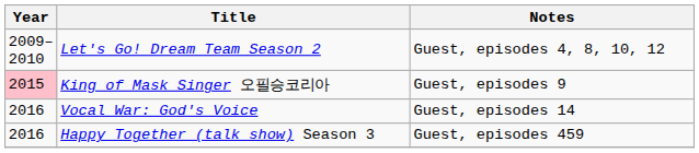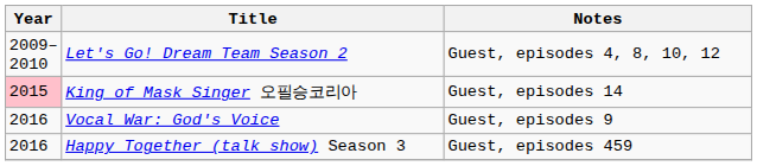 <table class="wikitable" style="width:600px">
 <tr>
 <th width=10>Year</th>
 <th>Title</th>
 <th>Notes</th>
 </tr>
 <tr>
 <td>2009–2010</td>
 <td><em><a href='#'>Let's Go! Dream Team Season 2</a></em></td>
 <td>Guest, episodes 4, 8, 10, 12</td>
 </tr>
 <tr>
 <td style="background: pink;">2015</td>
 <td><em><a href='#'>King of Mask Singer</a></em> 오필승코리아</td>
-<td>Guest, episodes 9</td>
+<td>Guest, episodes 14</td>
 </tr>
 <tr>
 <td>2016</td>
 <td><em><a href='#'>Vocal War: God's Voice</a></em></td>
-<td>Guest, episodes 14</td>
+<td>Guest, episodes 9</td>
 </tr>
 <tr>
 <td>2016</td>
 <td><em><a href='#'>Happy Together (talk show)</a></em> Season 3</td>
 <td>Guest, episodes 459</td>
 </tr>
 <tr>
 </tr>
 </table>
